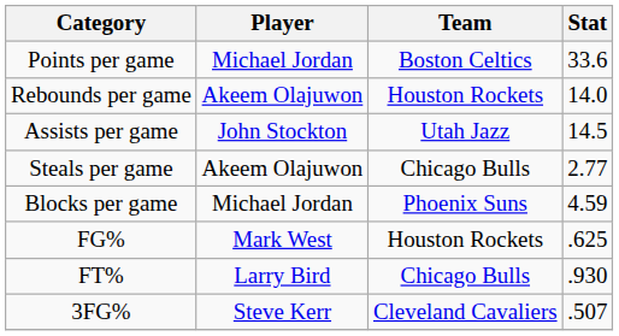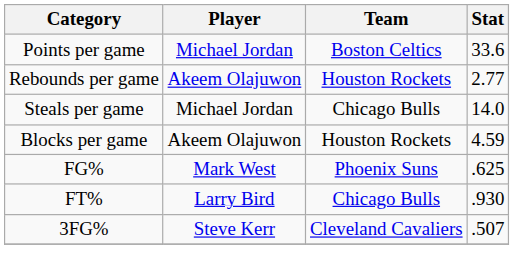 <table class="wikitable" style="text-align:center">
 <tr>
 <th>Category</th>
 <th>Player</th>
 <th>Team</th>
 <th>Stat</th>
 </tr>
 <tr>
 <td>Points per game</td>
 <td><a href='#'>Michael Jordan</a></td>
 <td><a href='#'>Boston Celtics</a></td>
 <td>33.6</td>
 </tr>
 <tr>
 <td>Rebounds per game</td>
 <td><a href='#'>Akeem Olajuwon</a></td>
 <td><a href='#'>Houston Rockets</a></td>
+<td>2.77</td>
+</tr>
+<tr>
+<td>Steals per game</td>
+<td>Michael Jordan</td>
+<td>Chicago Bulls</td>
 <td>14.0</td>
 </tr>
 <tr>
-<td>Assists per game</td>
-<td><a href='#'>John Stockton</a></td>
-<td><a href='#'>Utah Jazz</a></td>
-<td>14.5</td>
-</tr>
-<tr>
-<td>Steals per game</td>
+<td>Blocks per game</td>
 <td>Akeem Olajuwon</td>
-<td>Chicago Bulls</td>
-<td>2.77</td>
-</tr>
-<tr>
-<td>Blocks per game</td>
-<td>Michael Jordan</td>
-<td><a href='#'>Phoenix Suns</a></td>
+<td>Houston Rockets</td>
 <td>4.59</td>
 </tr>
 <tr>
 <td>FG%</td>
 <td><a href='#'>Mark West</a></td>
-<td>Houston Rockets</td>
+<td><a href='#'>Phoenix Suns</a></td>
 <td>.625</td>
 </tr>
 <tr>
 <td>FT%</td>
 <td><a href='#'>Larry Bird</a></td>
 <td><a href='#'>Chicago Bulls</a></td>
 <td>.930</td>
 </tr>
 <tr>
 <td>3FG%</td>
 <td><a href='#'>Steve Kerr</a></td>
 <td><a href='#'>Cleveland Cavaliers</a></td>
 <td>.507</td>
 </tr>
 <tr>
 </tr>
 </table>
